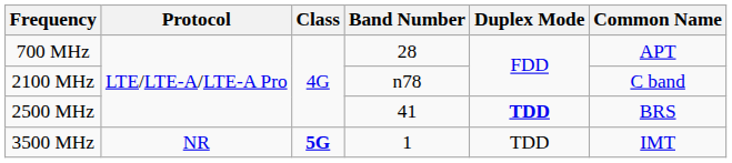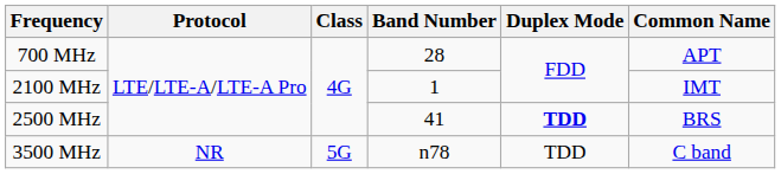 <table class="wikitable" style="text-align:center;">
 <tr>
 <th>Frequency</th>
 <th>Protocol</th>
 <th>Class</th>
 <th>Band Number</th>
 <th>Duplex Mode</th>
 <th>Common Name</th>
 </tr>
 <tr>
 <td>700 MHz</td>
 <td rowspan="3"><a href='#'>LTE</a>/<a href='#'>LTE-A</a>/<a href='#'>LTE-A Pro</a></td>
 <td rowspan="3"><a href='#'>4G</a></td>
 <td>28</td>
 <td rowspan="2"><a href='#'>FDD</a></td>
 <td><a href='#'>APT</a></td>
 </tr>
 <tr>
 <td>2100 MHz</td>
-<td>n78</td>
-<td><a href='#'>C band</a></td>
+<td>1</td>
+<td><a href='#'>IMT</a></td>
 </tr>
 <tr>
 <td>2500 MHz</td>
 <td>41</td>
 <td><strong><a href='#'>TDD</a></strong></td>
 <td><a href='#'>BRS</a></td>
 </tr>
 <tr>
 <td>3500 MHz</td>
 <td><a href='#'>NR</a></td>
-<td><strong><a href='#'>5G</a></strong></td>
-<td>1</td>
+<td><a href='#'>5G</a></td>
+<td>n78</td>
 <td>TDD</td>
-<td><a href='#'>IMT</a></td>
+<td><a href='#'>C band</a></td>
 </tr>
 </table>
